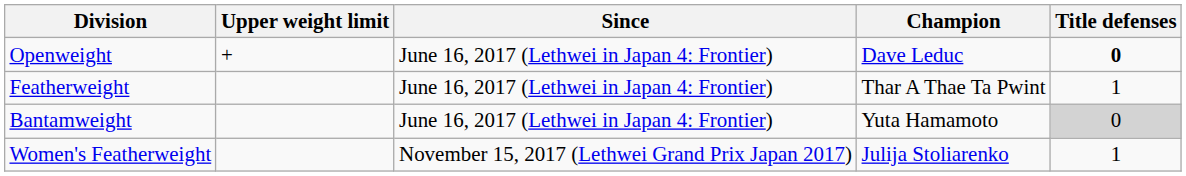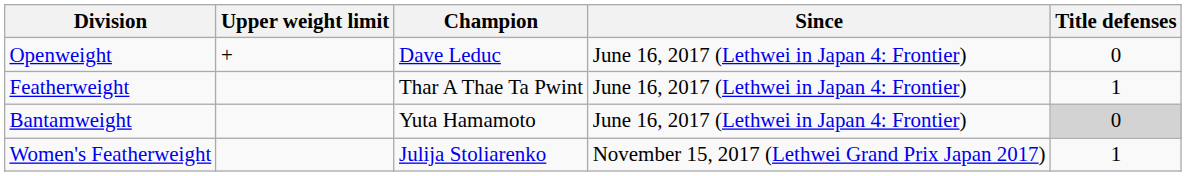 <table class="wikitable">
 <tr>
 <th>Division</th>
 <th>Upper weight limit</th>
+<th>Champion</th>
 <th>Since</th>
-<th>Champion</th>
 <th>Title defenses</th>
 </tr>
 <tr>
 <td><a href='#'>Openweight</a></td>
 <td>+</td>
+<td> <a href='#'>Dave Leduc</a></td>
 <td>June 16, 2017 (<a href='#'>Lethwei in Japan 4: Frontier</a>)</td>
-<td> <a href='#'>Dave Leduc</a></td>
-<td style="text-align:center;"><strong>0</strong></td>
+<td style="text-align:center;">0</td>
 </tr>
 <tr>
 <td><a href='#'>Featherweight</a></td>
 <td></td>
+<td> Thar A Thae Ta Pwint</td>
 <td>June 16, 2017 (<a href='#'>Lethwei in Japan 4: Frontier</a>)</td>
-<td> Thar A Thae Ta Pwint</td>
 <td style="text-align:center;">1</td>
 </tr>
 <tr>
 <td><a href='#'>Bantamweight</a></td>
 <td></td>
+<td> Yuta Hamamoto</td>
 <td>June 16, 2017 (<a href='#'>Lethwei in Japan 4: Frontier</a>)</td>
-<td> Yuta Hamamoto</td>
 <td style="background: lightgrey; text-align:center;">0</td>
 </tr>
 <tr>
 <td><a href='#'>Women's Featherweight</a></td>
 <td></td>
+<td> <a href='#'>Julija Stoliarenko</a></td>
 <td>November 15, 2017 (<a href='#'>Lethwei Grand Prix Japan 2017</a>)</td>
-<td> <a href='#'>Julija Stoliarenko</a></td>
 <td style="text-align:center;">1</td>
 </tr>
 </table>
